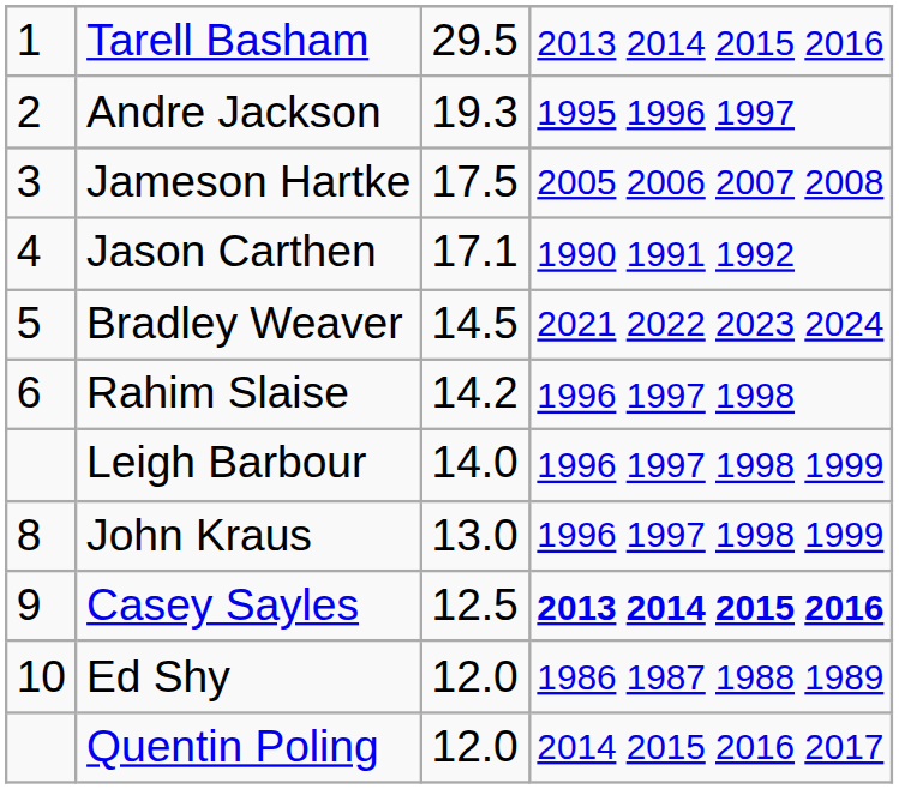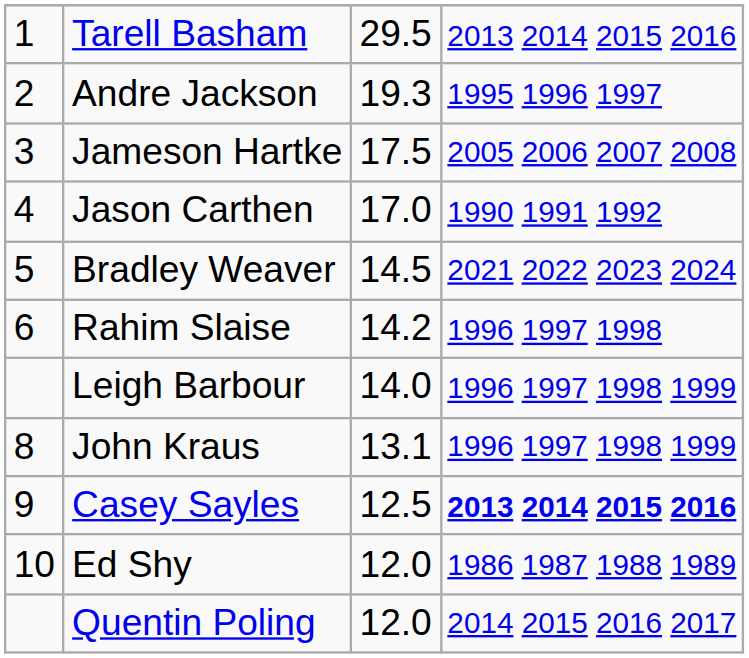 <table class="wikitable">
 <tr>
 </tr>
 <tr>
 <td>1</td>
 <td><a href='#'>Tarell Basham</a></td>
 <td>29.5</td>
 <td style="font-size:80%;"><a href='#'>2013</a> <a href='#'>2014</a> <a href='#'>2015</a> <a href='#'>2016</a></td>
 </tr>
 <tr>
 <td>2</td>
 <td>Andre Jackson</td>
 <td>19.3</td>
 <td style="font-size:80%;"><a href='#'>1995</a> <a href='#'>1996</a> <a href='#'>1997</a></td>
 </tr>
 <tr>
 <td>3</td>
 <td>Jameson Hartke</td>
 <td>17.5</td>
 <td style="font-size:80%;"><a href='#'>2005</a> <a href='#'>2006</a> <a href='#'>2007</a> <a href='#'>2008</a></td>
 </tr>
 <tr>
 <td>4</td>
 <td>Jason Carthen</td>
-<td>17.1</td>
+<td>17.0</td>
 <td style="font-size:80%;"><a href='#'>1990</a> <a href='#'>1991</a> <a href='#'>1992</a></td>
 </tr>
 <tr>
 <td>5</td>
 <td>Bradley Weaver</td>
 <td>14.5</td>
 <td style="font-size:80%;"><a href='#'>2021</a> <a href='#'>2022</a> <a href='#'>2023</a> <a href='#'>2024</a></td>
 </tr>
 <tr>
 <td>6</td>
 <td>Rahim Slaise</td>
 <td>14.2</td>
 <td style="font-size:80%;"><a href='#'>1996</a> <a href='#'>1997</a> <a href='#'>1998</a></td>
 </tr>
 <tr>
 <td></td>
 <td>Leigh Barbour</td>
 <td>14.0</td>
 <td style="font-size:80%;"><a href='#'>1996</a> <a href='#'>1997</a> <a href='#'>1998</a> <a href='#'>1999</a></td>
 </tr>
 <tr>
 <td>8</td>
 <td>John Kraus</td>
-<td>13.0</td>
+<td>13.1</td>
 <td style="font-size:80%;"><a href='#'>1996</a> <a href='#'>1997</a> <a href='#'>1998</a> <a href='#'>1999</a></td>
 </tr>
 <tr>
 <td>9</td>
 <td><a href='#'>Casey Sayles</a></td>
 <td>12.5</td>
 <td style="font-size:80%;"><strong><a href='#'>2013</a> <a href='#'>2014</a> <a href='#'>2015</a> <a href='#'>2016</a></strong></td>
 </tr>
 <tr>
 <td>10</td>
 <td>Ed Shy</td>
 <td>12.0</td>
 <td style="font-size:80%;"><a href='#'>1986</a> <a href='#'>1987</a> <a href='#'>1988</a> <a href='#'>1989</a></td>
 </tr>
 <tr>
 <td></td>
 <td><a href='#'>Quentin Poling</a></td>
 <td>12.0</td>
 <td style="font-size:80%;"><a href='#'>2014</a> <a href='#'>2015</a> <a href='#'>2016</a> <a href='#'>2017</a></td>
 </tr>
 </table>
